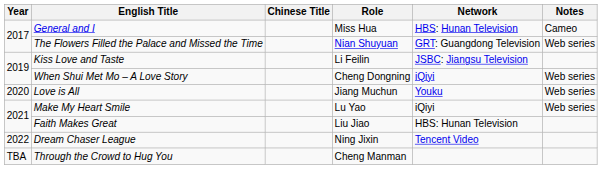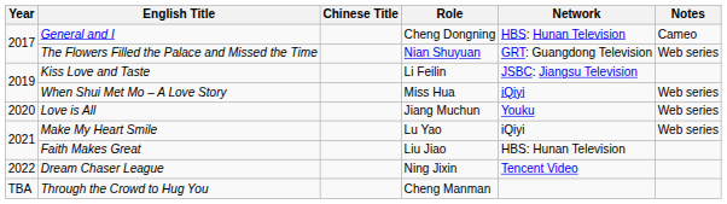 <table class="wikitable">
 <tr>
 <th>Year</th>
 <th>English Title</th>
 <th>Chinese Title</th>
 <th>Role</th>
 <th>Network</th>
 <th>Notes</th>
 </tr>
 <tr>
 <td rowspan=2>2017</td>
 <td><em><a href='#'>General and I</a></em></td>
 <td></td>
-<td>Miss Hua</td>
+<td>Cheng Dongning</td>
 <td><a href='#'>HBS</a>: <a href='#'>Hunan Television</a></td>
 <td>Cameo</td>
 </tr>
 <tr>
 <td><em>The Flowers Filled the Palace and Missed the Time</em></td>
 <td></td>
 <td><a href='#'>Nian Shuyuan</a></td>
 <td><a href='#'>GRT</a>: Guangdong Television</td>
 <td>Web series</td>
 </tr>
 <tr>
 <td rowspan=2>2019</td>
 <td><em>Kiss Love and Taste</em></td>
 <td></td>
 <td>Li Feilin</td>
 <td><a href='#'>JSBC</a>: <a href='#'>Jiangsu Television</a></td>
 <td></td>
 </tr>
 <tr>
 <td><em>When Shui Met Mo – A Love Story</em></td>
 <td></td>
-<td>Cheng Dongning</td>
+<td>Miss Hua</td>
 <td><a href='#'>iQiyi</a></td>
 <td>Web series</td>
 </tr>
 <tr>
 <td>2020</td>
 <td><em>Love is All</em></td>
 <td></td>
 <td>Jiang Muchun</td>
 <td><a href='#'>Youku</a></td>
 <td>Web series</td>
 </tr>
 <tr>
 <td rowspan=2>2021</td>
 <td><em>Make My Heart Smile</em></td>
 <td></td>
 <td>Lu Yao</td>
 <td>iQiyi</td>
 <td>Web series</td>
 </tr>
 <tr>
 <td><em>Faith Makes Great</em></td>
 <td></td>
 <td>Liu Jiao</td>
 <td>HBS: Hunan Television</td>
 <td></td>
 </tr>
 <tr>
 <td>2022</td>
 <td><em>Dream Chaser League</em></td>
 <td></td>
 <td>Ning Jixin</td>
 <td><a href='#'>Tencent Video</a></td>
 <td></td>
 </tr>
 <tr>
 <td>TBA</td>
 <td><em>Through the Crowd to Hug You</em></td>
 <td></td>
 <td>Cheng Manman</td>
 <td></td>
 <td></td>
 </tr>
 </table>
